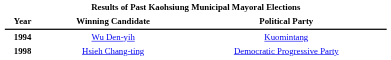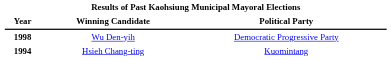 <table style="margin-right: 1em; width: 50%; font-size: 90%; text-align:center;" cellspacing="3">
 <tr>
 <td colspan="3" align="center"><strong>Results of Past Kaohsiung Municipal Mayoral Elections</strong></td>
 </tr>
 <tr>
 <td><strong>Year</strong></td>
 <td><strong> Winning Candidate</strong></td>
 <td><strong>Political Party</strong></td>
 </tr>
 <tr>
 <th colspan="6" bgcolor="#000000"></th>
 </tr>
 <tr>
+<td><strong>1998</strong></td>
+<td><a href='#'>Wu Den-yih</a></td>
+<td><a href='#'>Democratic Progressive Party</a></td>
+</tr>
+<tr>
 <td><strong>1994</strong></td>
-<td><a href='#'>Wu Den-yih</a></td>
+<td><a href='#'>Hsieh Chang-ting</a></td>
 <td> <a href='#'>Kuomintang</a></td>
 </tr>
-<tr>
-<td><strong>1998</strong></td>
-<td><a href='#'>Hsieh Chang-ting</a></td>
-<td><a href='#'>Democratic Progressive Party</a></td>
-</tr>
 </table>
